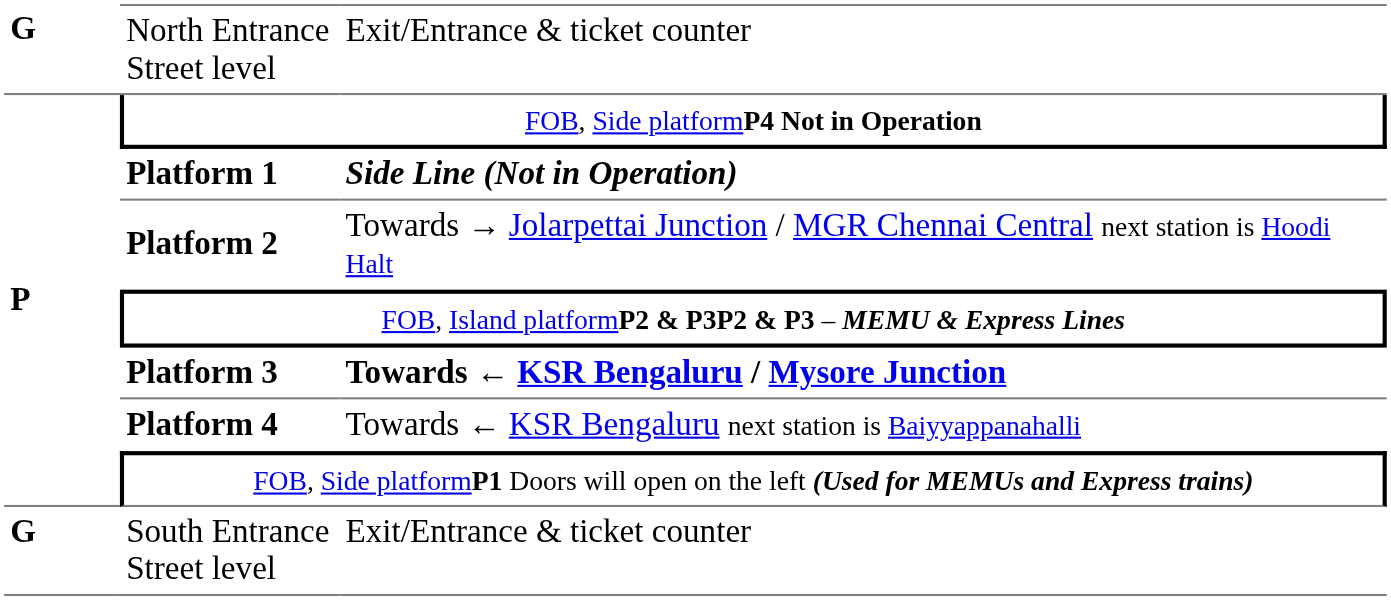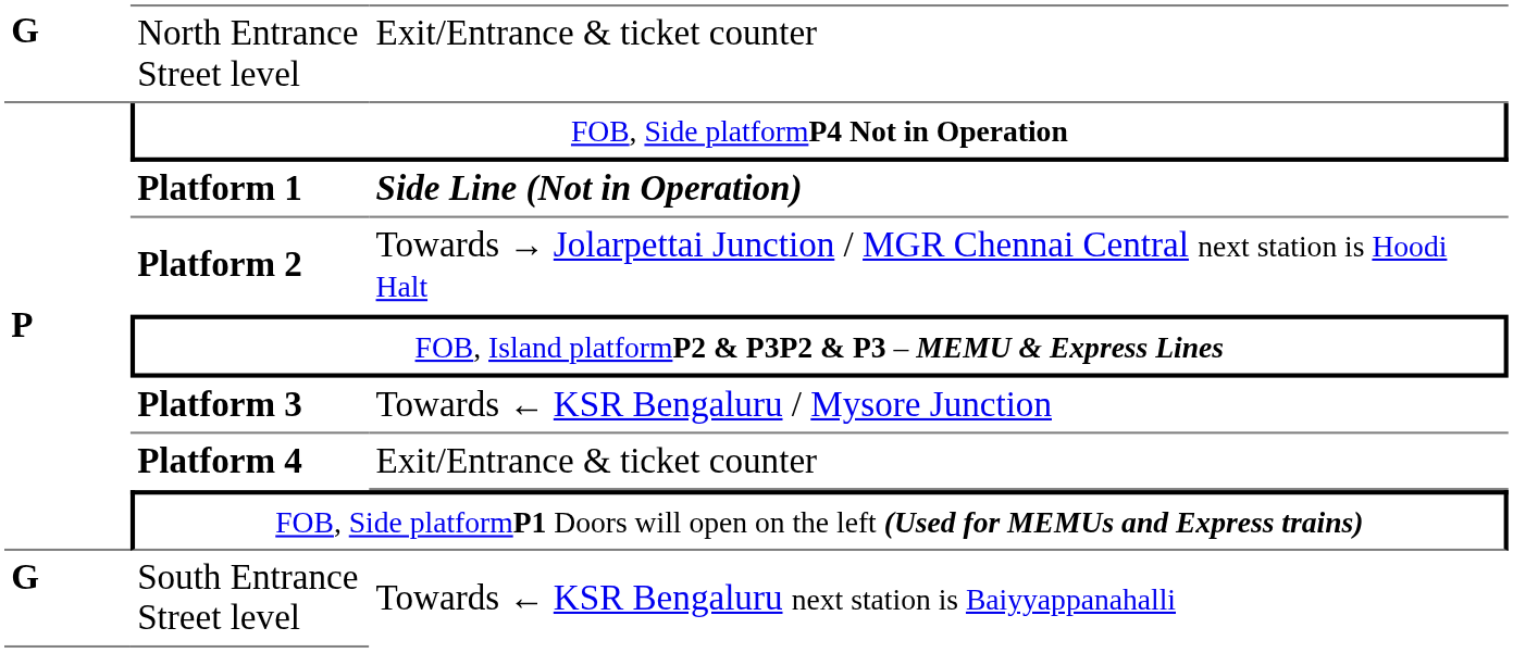 <table border="0" cellspacing="0" cellpadding="3">
 <tr>
 <td width="50" valign="top" style="border-top:solid 1px vgray;border-bottom:solid 1px gray;"><strong>G</strong></td>
 <td width="100" valign="top" style="border-top:solid 1px gray;border-bottom:solid 1px gray;">North Entrance Street level</td>
 <td width="390" valign="top" style="border-top:solid 1px gray;border-bottom:solid 1px gray;">Exit/Entrance & ticket counter</td>
 </tr>
 <tr>
 <td rowspan="7" valign="center" width="50" style="border-bottom:solid 1px gray;"><strong>P</strong></td>
 <td colspan="2" style="border-right:solid 2px black;border-left:solid 2px black;border-bottom:solid 2px black;text-align:center;"><a href='#'><small>FOB</small></a><small>, <a href='#'>Side platform</a><strong>P4</strong> <strong>Not in Operation</strong></small></td>
 </tr>
 <tr>
 <td width="100" style="border-bottom:solid 1px gray;"><span><strong>Platform 1</strong></span></td>
 <td width="500" style="border-bottom:solid 1px gray;"><strong><em>Side Line (Not in Operation)</em></strong></td>
 </tr>
 <tr>
 <td width="100" style="border-bottom:solid 1px white;"><span><strong>Platform 2</strong></span></td>
 <td width="500" style="border-bottom:solid 1px white;">Towards → <a href='#'>Jolarpettai Junction</a> / <a href='#'>MGR Chennai Central</a> <small>next station is <a href='#'>Hoodi Halt</a></small></td>
 </tr>
 <tr>
 <td colspan="2" style="border-top:solid 2px black;border-right:solid 2px black;border-left:solid 2px black;border-bottom:solid 2px black;text-align:center;"><a href='#'><small>FOB</small></a><small>, <a href='#'>Island platform</a><strong>P2 & P3</strong><strong>P2 &</strong> <strong>P3</strong> – <strong><em>MEMU &</em></strong> <strong><em>Express Lines</em></strong></small></td>
 </tr>
 <tr>
 <td width="100" style="border-bottom:solid 1px gray;"><span><strong>Platform 3</strong></span></td>
-<td width="500" style="border-bottom:solid 1px gray;"><strong>Towards ← <a href='#'>KSR Bengaluru</a> / <a href='#'>Mysore Junction</a></strong></td>
+<td width="500" style="border-bottom:solid 1px gray;">Towards ← <a href='#'>KSR Bengaluru</a> / <a href='#'>Mysore Junction</a></td>
 </tr>
 <tr>
 <td width="100" style="border-bottom:solid 1px white;"><span><strong>Platform 4</strong></span></td>
-<td width="500" style="border-bottom:solid 1px white;">Towards ← <a href='#'>KSR Bengaluru</a> <small>next station is <a href='#'>Baiyyappanahalli</a></small></td>
+<td valign="top" width="50" style="border-bottom:solid 1px gray;">Exit/Entrance & ticket counter</td>
 </tr>
 <tr>
 <td colspan="2" align="center" width="100" style="border-top:solid 2px black;border-right:solid 2px black;border-left:solid 2px black;border-bottom:solid 1px gray;"><a href='#'><small>FOB</small></a><small>, <a href='#'>Side platform</a><strong>P1</strong> Doors will open on the left <strong><em>(Used for MEMUs and Express trains)</em></strong></small></td>
 </tr>
 <tr>
 <td valign="top" width="50" style="border-bottom:solid 1px gray;"><strong>G</strong></td>
 <td valign="top" width="50" style="border-bottom:solid 1px gray;">South Entrance Street level</td>
-<td valign="top" width="50" style="border-bottom:solid 1px gray;">Exit/Entrance & ticket counter</td>
+<td width="500" style="border-bottom:solid 1px white;">Towards ← <a href='#'>KSR Bengaluru</a> <small>next station is <a href='#'>Baiyyappanahalli</a></small></td>
 </tr>
 </table>
